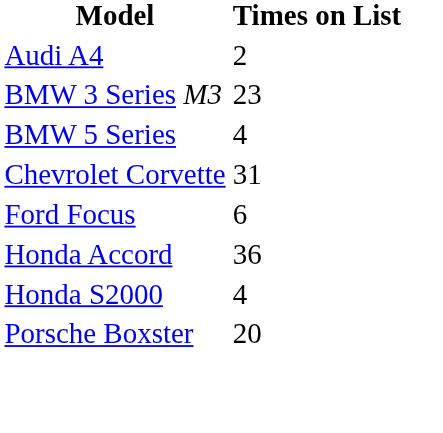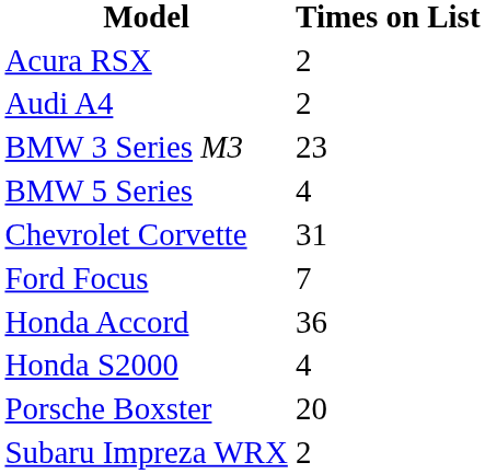 <table>
 <tr>
 <th>Model</th>
 <th>Times on List</th>
+</tr>
+<tr>
+<td><a href='#'>Acura RSX</a></td>
+<td>2</td>
 </tr>
 <tr>
 <td><a href='#'>Audi A4</a></td>
 <td>2</td>
 </tr>
 <tr>
 <td><a href='#'>BMW 3 Series</a> <em>M3</em></td>
 <td>23</td>
 </tr>
 <tr>
 <td><a href='#'>BMW 5 Series</a></td>
 <td>4</td>
 </tr>
 <tr>
 <td><a href='#'>Chevrolet Corvette</a></td>
 <td>31</td>
 </tr>
 <tr>
 <td><a href='#'>Ford Focus</a></td>
-<td>6</td>
+<td>7</td>
 </tr>
 <tr>
 <td><a href='#'>Honda Accord</a></td>
 <td>36</td>
 </tr>
 <tr>
 <td><a href='#'>Honda S2000</a></td>
 <td>4</td>
 </tr>
 <tr>
 <td><a href='#'>Porsche Boxster</a></td>
 <td>20</td>
 </tr>
+<tr>
+<td><a href='#'>Subaru Impreza WRX</a></td>
+<td>2</td>
+</tr>
 </table>
